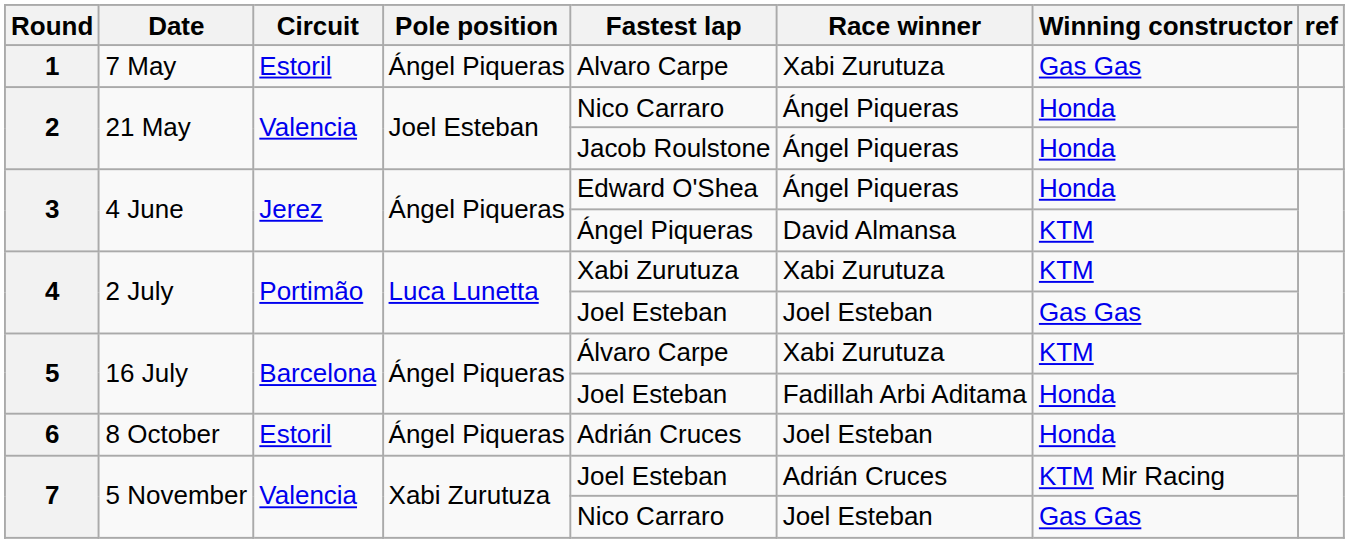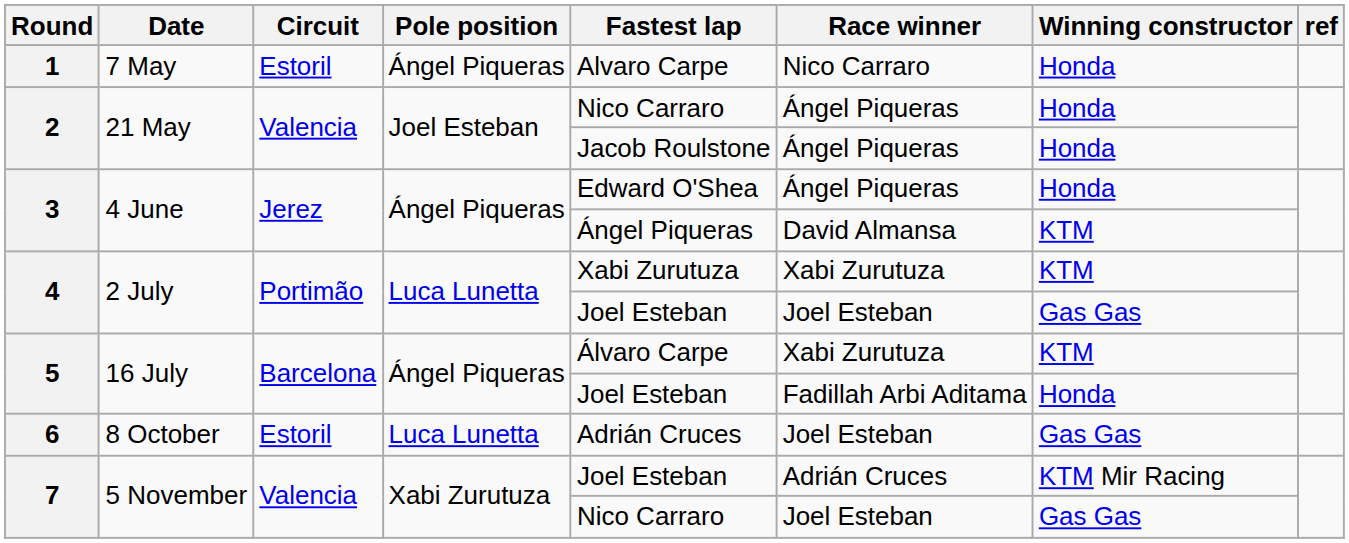 <table class="wikitable" style="font-size:85%;">
 <tr>
 <th>Round</th>
 <th>Date</th>
 <th>Circuit</th>
 <th>Pole position</th>
 <th>Fastest lap</th>
 <th>Race winner</th>
 <th>Winning constructor</th>
 <th>ref</th>
 </tr>
 <tr>
 <th>1</th>
 <td>7 May</td>
 <td> <a href='#'>Estoril</a></td>
 <td> Ángel Piqueras</td>
 <td> Alvaro Carpe</td>
-<td> Xabi Zurutuza</td>
-<td> <a href='#'>Gas Gas</a></td>
+<td> Nico Carraro</td>
+<td> <a href='#'>Honda</a></td>
 <td></td>
 </tr>
 <tr>
 <th rowspan=2>2</th>
 <td rowspan=2>21 May</td>
 <td rowspan=2> <a href='#'>Valencia</a></td>
 <td rowspan=2> Joel Esteban</td>
 <td> Nico Carraro</td>
 <td> Ángel Piqueras</td>
 <td> <a href='#'>Honda</a></td>
 <td rowspan=2></td>
 </tr>
 <tr>
 <td> Jacob Roulstone</td>
 <td> Ángel Piqueras</td>
 <td> <a href='#'>Honda</a></td>
 </tr>
 <tr>
 <th rowspan=2>3</th>
 <td rowspan=2>4 June</td>
 <td rowspan=2> <a href='#'>Jerez</a></td>
 <td rowspan=2> Ángel Piqueras</td>
 <td> Edward O'Shea</td>
 <td> Ángel Piqueras</td>
 <td> <a href='#'>Honda</a></td>
 <td rowspan=2></td>
 </tr>
 <tr>
 <td> Ángel Piqueras</td>
 <td> David Almansa</td>
 <td> <a href='#'>KTM</a></td>
 </tr>
 <tr>
 <th rowspan=2>4</th>
 <td rowspan=2>2 July</td>
 <td rowspan=2> <a href='#'>Portimão</a></td>
 <td rowspan=2> <a href='#'>Luca Lunetta</a></td>
 <td> Xabi Zurutuza</td>
 <td> Xabi Zurutuza</td>
 <td> <a href='#'>KTM</a></td>
 <td rowspan=2></td>
 </tr>
 <tr>
 <td> Joel Esteban</td>
 <td> Joel Esteban</td>
 <td> <a href='#'>Gas Gas</a></td>
 </tr>
 <tr>
 <th rowspan=2>5</th>
 <td rowspan=2>16 July</td>
 <td rowspan=2> <a href='#'>Barcelona</a></td>
 <td rowspan=2> Ángel Piqueras</td>
 <td> Álvaro Carpe</td>
 <td> Xabi Zurutuza</td>
 <td> <a href='#'>KTM</a></td>
 <td rowspan=2></td>
 </tr>
 <tr>
 <td> Joel Esteban</td>
 <td> Fadillah Arbi Aditama</td>
 <td> <a href='#'>Honda</a></td>
 </tr>
 <tr>
 <th>6</th>
 <td>8 October</td>
 <td> <a href='#'>Estoril</a></td>
-<td> Ángel Piqueras</td>
+<td> <a href='#'>Luca Lunetta</a></td>
 <td> Adrián Cruces</td>
 <td> Joel Esteban</td>
-<td> <a href='#'>Honda</a></td>
+<td> <a href='#'>Gas Gas</a></td>
 <td></td>
 </tr>
 <tr>
 <th rowspan=2>7</th>
 <td rowspan=2>5 November</td>
 <td rowspan=2> <a href='#'>Valencia</a></td>
 <td rowspan=2> Xabi Zurutuza</td>
 <td> Joel Esteban</td>
 <td> Adrián Cruces</td>
 <td> <a href='#'>KTM</a> Mir Racing</td>
 <td rowspan=2></td>
 </tr>
 <tr>
 <td> Nico Carraro</td>
 <td> Joel Esteban</td>
 <td> <a href='#'>Gas Gas</a></td>
 </tr>
 </table>
